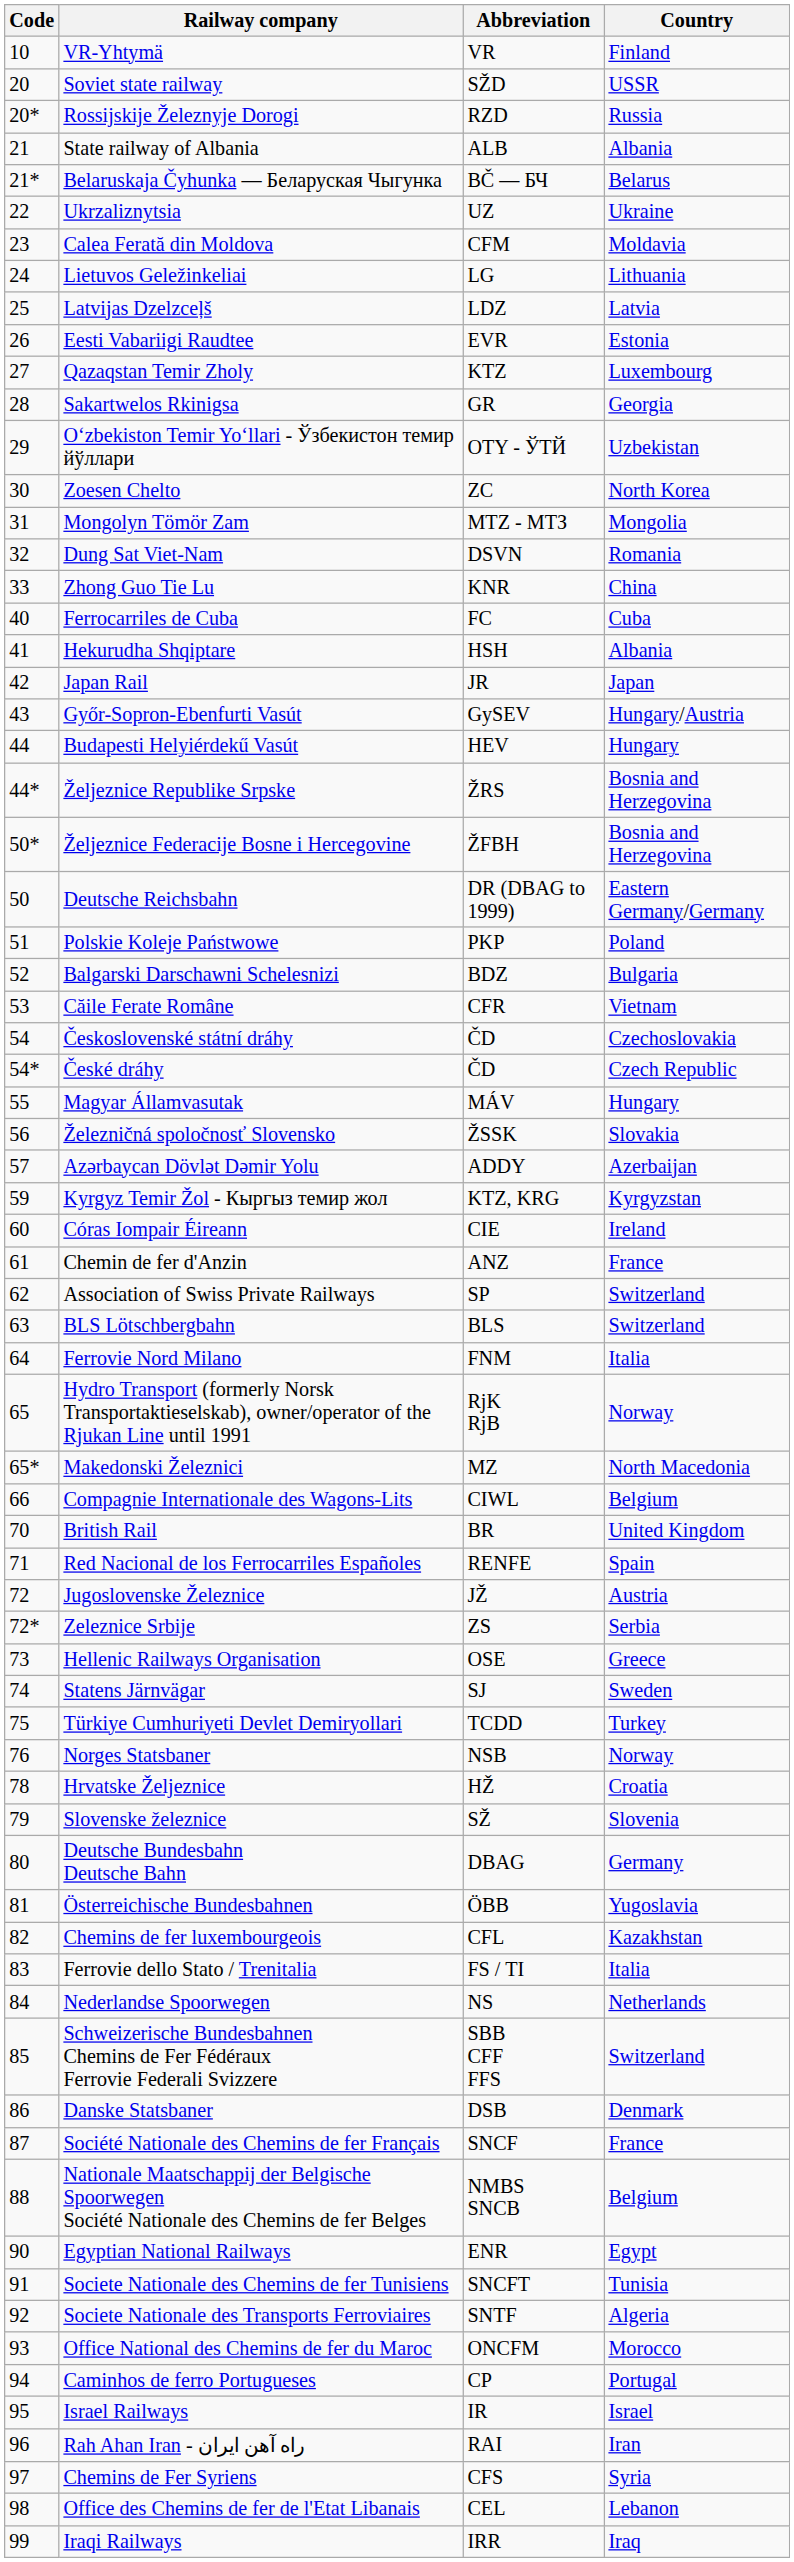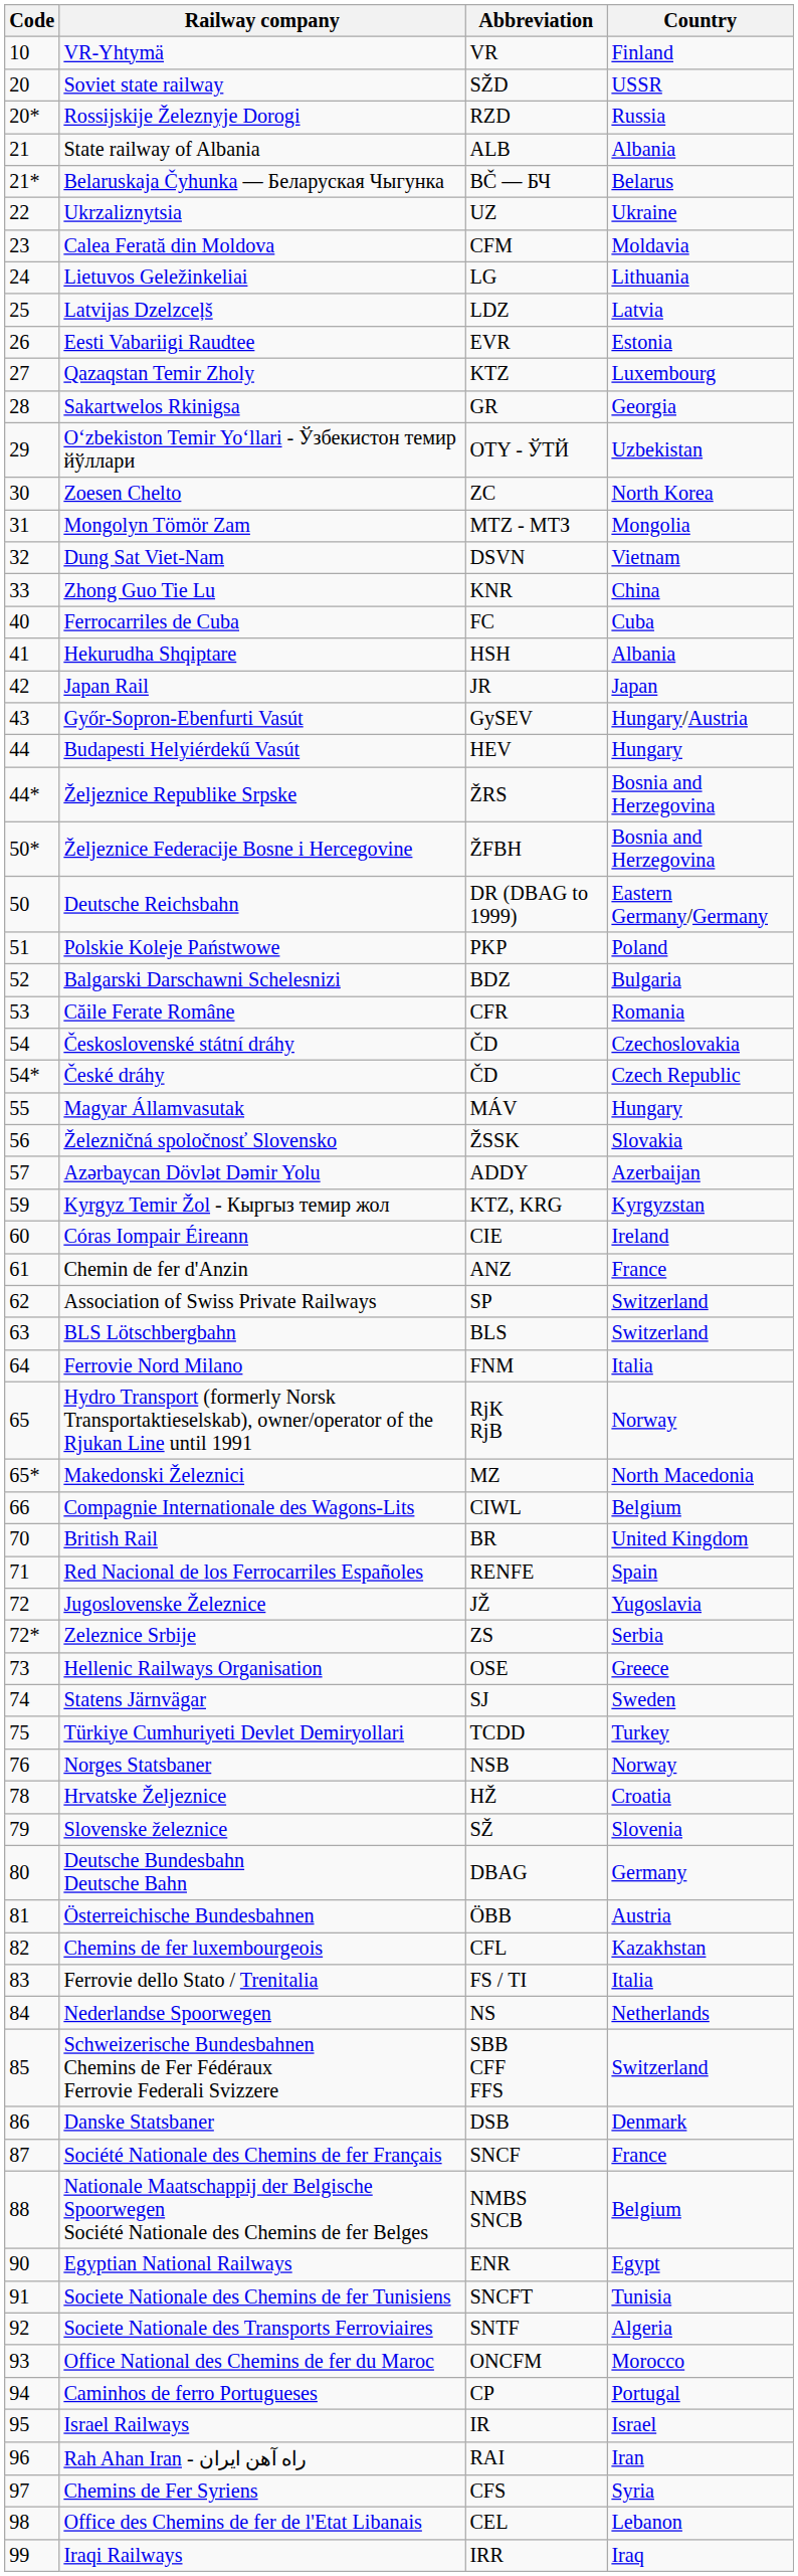 <table class="wikitable sortable"  width="100%">
 <tr>
 <th>Code</th>
 <th>Railway company</th>
 <th>Abbreviation</th>
 <th>Country</th>
 </tr>
 <tr>
 <td>10</td>
 <td><a href='#'>VR-Yhtymä</a></td>
 <td>VR</td>
 <td><a href='#'>Finland</a></td>
 </tr>
 <tr>
 <td>20</td>
 <td><a href='#'>Soviet state railway</a></td>
 <td>SŽD</td>
 <td><a href='#'>USSR</a></td>
 </tr>
 <tr>
 <td>20*</td>
 <td><a href='#'>Rossijskije Železnyje Dorogi</a></td>
 <td>RZD</td>
 <td><a href='#'>Russia</a></td>
 </tr>
 <tr>
 <td>21</td>
 <td>State railway of Albania</td>
 <td>ALB</td>
 <td><a href='#'>Albania</a></td>
 </tr>
 <tr>
 <td>21*</td>
 <td><a href='#'>Belaruskaja Čyhunka</a> — Беларуская Чыгунка</td>
 <td>BČ — БЧ</td>
 <td><a href='#'>Belarus</a></td>
 </tr>
 <tr>
 <td>22</td>
 <td><a href='#'>Ukrzaliznytsia</a></td>
 <td>UZ</td>
 <td><a href='#'>Ukraine</a></td>
 </tr>
 <tr>
 <td>23</td>
 <td><a href='#'>Calea Ferată din Moldova</a></td>
 <td>CFM</td>
 <td><a href='#'>Moldavia</a></td>
 </tr>
 <tr>
 <td>24</td>
 <td><a href='#'>Lietuvos Geležinkeliai</a></td>
 <td>LG</td>
 <td><a href='#'>Lithuania</a></td>
 </tr>
 <tr>
 <td>25</td>
 <td><a href='#'>Latvijas Dzelzceļš</a></td>
 <td>LDZ</td>
 <td><a href='#'>Latvia</a></td>
 </tr>
 <tr>
 <td>26</td>
 <td><a href='#'>Eesti Vabariigi Raudtee</a></td>
 <td>EVR</td>
 <td><a href='#'>Estonia</a></td>
 </tr>
 <tr>
 <td>27</td>
 <td><a href='#'>Qazaqstan Temir Zholy</a></td>
 <td>KTZ</td>
 <td><a href='#'>Luxembourg</a></td>
 </tr>
 <tr>
 <td>28</td>
 <td><a href='#'>Sakartwelos Rkinigsa</a></td>
 <td>GR</td>
 <td><a href='#'>Georgia</a></td>
 </tr>
 <tr>
 <td>29</td>
 <td><a href='#'>Oʻzbekiston Temir Yoʻllari</a> - Ўзбекистон темир йўллари</td>
 <td>OTY - ЎTЙ</td>
 <td><a href='#'>Uzbekistan</a></td>
 </tr>
 <tr>
 <td>30</td>
 <td><a href='#'>Zoesen Chelto</a></td>
 <td>ZC</td>
 <td><a href='#'>North Korea</a></td>
 </tr>
 <tr>
 <td>31</td>
 <td><a href='#'>Mongolyn Tömör Zam</a></td>
 <td>MTZ - МТЗ</td>
 <td><a href='#'>Mongolia</a></td>
 </tr>
 <tr>
 <td>32</td>
 <td><a href='#'>Dung Sat Viet-Nam</a></td>
 <td>DSVN</td>
-<td><a href='#'>Romania</a></td>
+<td><a href='#'>Vietnam</a></td>
 </tr>
 <tr>
 <td>33</td>
 <td><a href='#'>Zhong Guo Tie Lu</a></td>
 <td>KNR</td>
 <td><a href='#'>China</a></td>
 </tr>
 <tr>
 <td>40</td>
 <td><a href='#'>Ferrocarriles de Cuba</a></td>
 <td>FC</td>
 <td><a href='#'>Cuba</a></td>
 </tr>
 <tr>
 <td>41</td>
 <td><a href='#'>Hekurudha Shqiptare</a></td>
 <td>HSH</td>
 <td><a href='#'>Albania</a></td>
 </tr>
 <tr>
 <td>42</td>
 <td><a href='#'>Japan Rail</a></td>
 <td>JR</td>
 <td><a href='#'>Japan</a></td>
 </tr>
 <tr>
 <td>43</td>
 <td><a href='#'>Győr-Sopron-Ebenfurti Vasút</a></td>
 <td>GySEV</td>
 <td><a href='#'>Hungary</a>/<a href='#'>Austria</a></td>
 </tr>
 <tr>
 <td>44</td>
 <td><a href='#'>Budapesti Helyiérdekű Vasút</a></td>
 <td>HEV</td>
 <td><a href='#'>Hungary</a></td>
 </tr>
 <tr>
 <td>44*</td>
 <td><a href='#'>Željeznice Republike Srpske</a></td>
 <td>ŽRS</td>
 <td><a href='#'>Bosnia and Herzegovina</a></td>
 </tr>
 <tr>
 <td>50*</td>
 <td><a href='#'>Željeznice Federacije Bosne i Hercegovine</a></td>
 <td>ŽFBH</td>
 <td><a href='#'>Bosnia and Herzegovina</a></td>
 </tr>
 <tr>
 <td>50</td>
 <td><a href='#'>Deutsche Reichsbahn</a></td>
 <td>DR (DBAG to 1999)</td>
 <td><a href='#'>Eastern Germany</a>/<a href='#'>Germany</a></td>
 </tr>
 <tr>
 <td>51</td>
 <td><a href='#'>Polskie Koleje Państwowe</a></td>
 <td>PKP</td>
 <td><a href='#'>Poland</a></td>
 </tr>
 <tr>
 <td>52</td>
 <td><a href='#'>Balgarski Darschawni Schelesnizi</a></td>
 <td>BDZ</td>
 <td><a href='#'>Bulgaria</a></td>
 </tr>
 <tr>
 <td>53</td>
 <td><a href='#'>Căile Ferate Române</a></td>
 <td>CFR</td>
-<td><a href='#'>Vietnam</a></td>
+<td><a href='#'>Romania</a></td>
 </tr>
 <tr>
 <td>54</td>
 <td><a href='#'>Československé státní dráhy</a></td>
 <td>ČD</td>
 <td><a href='#'>Czechoslovakia</a></td>
 </tr>
 <tr>
 <td>54*</td>
 <td><a href='#'>České dráhy</a></td>
 <td>ČD</td>
 <td><a href='#'>Czech Republic</a></td>
 </tr>
 <tr>
 <td>55</td>
 <td><a href='#'>Magyar Államvasutak</a></td>
 <td>MÁV</td>
 <td><a href='#'>Hungary</a></td>
 </tr>
 <tr>
 <td>56</td>
 <td><a href='#'>Železničná spoločnosť Slovensko</a></td>
 <td>ŽSSK</td>
 <td><a href='#'>Slovakia</a></td>
 </tr>
 <tr>
 <td>57</td>
 <td><a href='#'>Azərbaycan Dövlət Dəmir Yolu</a></td>
 <td>ADDY</td>
 <td><a href='#'>Azerbaijan</a></td>
 </tr>
 <tr>
 <td>59</td>
 <td><a href='#'>Kyrgyz Temir Žol</a> - Кыргыз темир жол</td>
 <td>KTZ, KRG</td>
 <td><a href='#'>Kyrgyzstan</a></td>
 </tr>
 <tr>
 <td>60</td>
 <td><a href='#'>Córas Iompair Éireann</a></td>
 <td>CIE</td>
 <td><a href='#'>Ireland</a></td>
 </tr>
 <tr>
 <td>61</td>
 <td>Chemin de fer d'Anzin</td>
 <td>ANZ</td>
 <td><a href='#'>France</a></td>
 </tr>
 <tr>
 <td>62</td>
 <td>Association of Swiss Private Railways</td>
 <td>SP</td>
 <td><a href='#'>Switzerland</a></td>
 </tr>
 <tr>
 <td>63</td>
 <td><a href='#'>BLS Lötschbergbahn</a></td>
 <td>BLS</td>
 <td><a href='#'>Switzerland</a></td>
 </tr>
 <tr>
 <td>64</td>
 <td><a href='#'>Ferrovie Nord Milano</a></td>
 <td>FNM</td>
 <td><a href='#'>Italia</a></td>
 </tr>
 <tr>
 <td>65</td>
 <td><a href='#'>Hydro Transport</a> (formerly Norsk Transportaktieselskab), owner/operator of the <a href='#'>Rjukan Line</a> until 1991</td>
 <td>RjK<br>RjB</td>
 <td><a href='#'>Norway</a></td>
 </tr>
 <tr>
 <td>65*</td>
 <td><a href='#'>Makedonski Železnici</a></td>
 <td>MZ</td>
 <td><a href='#'>North Macedonia</a></td>
 </tr>
 <tr>
 <td>66</td>
 <td><a href='#'>Compagnie Internationale des Wagons-Lits</a></td>
 <td>CIWL</td>
 <td><a href='#'>Belgium</a></td>
 </tr>
 <tr>
 <td>70</td>
 <td><a href='#'>British Rail</a></td>
 <td>BR</td>
 <td><a href='#'>United Kingdom</a></td>
 </tr>
 <tr>
 <td>71</td>
 <td><a href='#'>Red Nacional de los Ferrocarriles Españoles</a></td>
 <td>RENFE</td>
 <td><a href='#'>Spain</a></td>
 </tr>
 <tr>
 <td>72</td>
 <td><a href='#'>Jugoslovenske Železnice</a></td>
 <td>JŽ</td>
-<td><a href='#'>Austria</a></td>
+<td><a href='#'>Yugoslavia</a></td>
 </tr>
 <tr>
 <td>72*</td>
 <td><a href='#'>Zeleznice Srbije</a></td>
 <td>ZS</td>
 <td><a href='#'>Serbia</a></td>
 </tr>
 <tr>
 <td>73</td>
 <td><a href='#'>Hellenic Railways Organisation</a></td>
 <td>OSE</td>
 <td><a href='#'>Greece</a></td>
 </tr>
 <tr>
 <td>74</td>
 <td><a href='#'>Statens Järnvägar</a></td>
 <td>SJ</td>
 <td><a href='#'>Sweden</a></td>
 </tr>
 <tr>
 <td>75</td>
 <td><a href='#'>Türkiye Cumhuriyeti Devlet Demiryollari</a></td>
 <td>TCDD</td>
 <td><a href='#'>Turkey</a></td>
 </tr>
 <tr>
 <td>76</td>
 <td><a href='#'>Norges Statsbaner</a></td>
 <td>NSB</td>
 <td><a href='#'>Norway</a></td>
 </tr>
 <tr>
 <td>78</td>
 <td><a href='#'>Hrvatske Željeznice</a></td>
 <td>HŽ</td>
 <td><a href='#'>Croatia</a></td>
 </tr>
 <tr>
 <td>79</td>
 <td><a href='#'>Slovenske železnice</a></td>
 <td>SŽ</td>
 <td><a href='#'>Slovenia</a></td>
 </tr>
 <tr>
 <td>80</td>
 <td><a href='#'>Deutsche Bundesbahn</a><br><a href='#'>Deutsche Bahn</a></td>
 <td>DBAG</td>
 <td><a href='#'>Germany</a></td>
 </tr>
 <tr>
 <td>81</td>
 <td><a href='#'>Österreichische Bundesbahnen</a></td>
 <td>ÖBB</td>
-<td><a href='#'>Yugoslavia</a></td>
+<td><a href='#'>Austria</a></td>
 </tr>
 <tr>
 <td>82</td>
 <td><a href='#'>Chemins de fer luxembourgeois</a></td>
 <td>CFL</td>
 <td><a href='#'>Kazakhstan</a></td>
 </tr>
 <tr>
 <td>83</td>
 <td>Ferrovie dello Stato / <a href='#'>Trenitalia</a></td>
 <td>FS / TI</td>
 <td><a href='#'>Italia</a></td>
 </tr>
 <tr>
 <td>84</td>
 <td><a href='#'>Nederlandse Spoorwegen</a></td>
 <td>NS</td>
 <td><a href='#'>Netherlands</a></td>
 </tr>
 <tr>
 <td>85</td>
 <td><a href='#'>Schweizerische Bundesbahnen</a><br>Chemins de Fer Fédéraux<br>Ferrovie Federali Svizzere</td>
 <td>SBB<br>CFF<br>FFS</td>
 <td><a href='#'>Switzerland</a></td>
 </tr>
 <tr>
 <td>86</td>
 <td><a href='#'>Danske Statsbaner</a></td>
 <td>DSB</td>
 <td><a href='#'>Denmark</a></td>
 </tr>
 <tr>
 <td>87</td>
 <td><a href='#'>Société Nationale des Chemins de fer Français</a></td>
 <td>SNCF</td>
 <td><a href='#'>France</a></td>
 </tr>
 <tr>
 <td>88</td>
 <td><a href='#'>Nationale Maatschappij der Belgische Spoorwegen</a><br>Société Nationale des Chemins de fer Belges</td>
 <td>NMBS<br>SNCB</td>
 <td><a href='#'>Belgium</a></td>
 </tr>
 <tr>
 <td>90</td>
 <td><a href='#'>Egyptian National Railways</a></td>
 <td>ENR</td>
 <td><a href='#'>Egypt</a></td>
 </tr>
 <tr>
 <td>91</td>
 <td><a href='#'>Societe Nationale des Chemins de fer Tunisiens</a></td>
 <td>SNCFT</td>
 <td><a href='#'>Tunisia</a></td>
 </tr>
 <tr>
 <td>92</td>
 <td><a href='#'>Societe Nationale des Transports Ferroviaires</a></td>
 <td>SNTF</td>
 <td><a href='#'>Algeria</a></td>
 </tr>
 <tr>
 <td>93</td>
 <td><a href='#'>Office National des Chemins de fer du Maroc</a></td>
 <td>ONCFM</td>
 <td><a href='#'>Morocco</a></td>
 </tr>
 <tr>
 <td>94</td>
 <td><a href='#'>Caminhos de ferro Portugueses</a></td>
 <td>CP</td>
 <td><a href='#'>Portugal</a></td>
 </tr>
 <tr>
 <td>95</td>
 <td><a href='#'>Israel Railways</a></td>
 <td>IR</td>
 <td><a href='#'>Israel</a></td>
 </tr>
 <tr>
 <td>96</td>
 <td><a href='#'>Rah Ahan Iran</a> - راه آهن ایران</td>
 <td>RAI</td>
 <td><a href='#'>Iran</a></td>
 </tr>
 <tr>
 <td>97</td>
 <td><a href='#'>Chemins de Fer Syriens</a></td>
 <td>CFS</td>
 <td><a href='#'>Syria</a></td>
 </tr>
 <tr>
 <td>98</td>
 <td><a href='#'>Office des Chemins de fer de l'Etat Libanais</a></td>
 <td>CEL</td>
 <td><a href='#'>Lebanon</a></td>
 </tr>
 <tr>
 <td>99</td>
 <td><a href='#'>Iraqi Railways</a></td>
 <td>IRR</td>
 <td><a href='#'>Iraq</a></td>
 </tr>
 </table>
